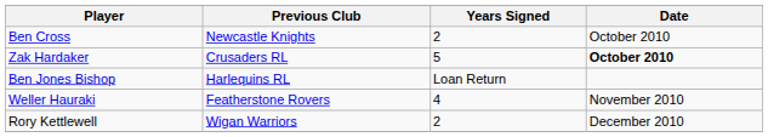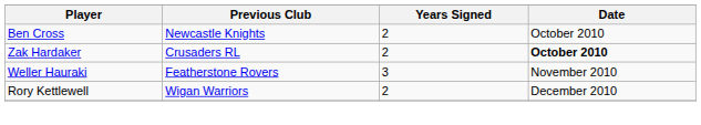 <table class="wikitable" width="65%" style="font-size:90%">
 <tr bgcolor=#FFFF33>
 </tr>
 <tr>
 <th>Player</th>
 <th>Previous Club</th>
 <th>Years Signed</th>
 <th>Date</th>
 </tr>
 <tr>
 <td><a href='#'>Ben Cross</a></td>
 <td><a href='#'>Newcastle Knights</a></td>
 <td>2</td>
 <td>October 2010</td>
 </tr>
 <tr>
 <td><a href='#'>Zak Hardaker</a></td>
 <td><a href='#'>Crusaders RL</a></td>
-<td>5</td>
+<td>2</td>
 <td><strong>October 2010</strong></td>
-</tr>
-<tr>
-<td><a href='#'>Ben Jones Bishop</a></td>
-<td><a href='#'>Harlequins RL</a></td>
-<td>Loan Return</td>
-<td></td>
 </tr>
 <tr>
 <td><a href='#'>Weller Hauraki</a></td>
 <td><a href='#'>Featherstone Rovers</a></td>
-<td>4</td>
+<td>3</td>
 <td>November 2010</td>
 </tr>
 <tr>
 <td>Rory Kettlewell</td>
 <td><a href='#'>Wigan Warriors</a></td>
 <td>2</td>
 <td>December 2010</td>
 </tr>
 <tr>
 </tr>
 </table>
